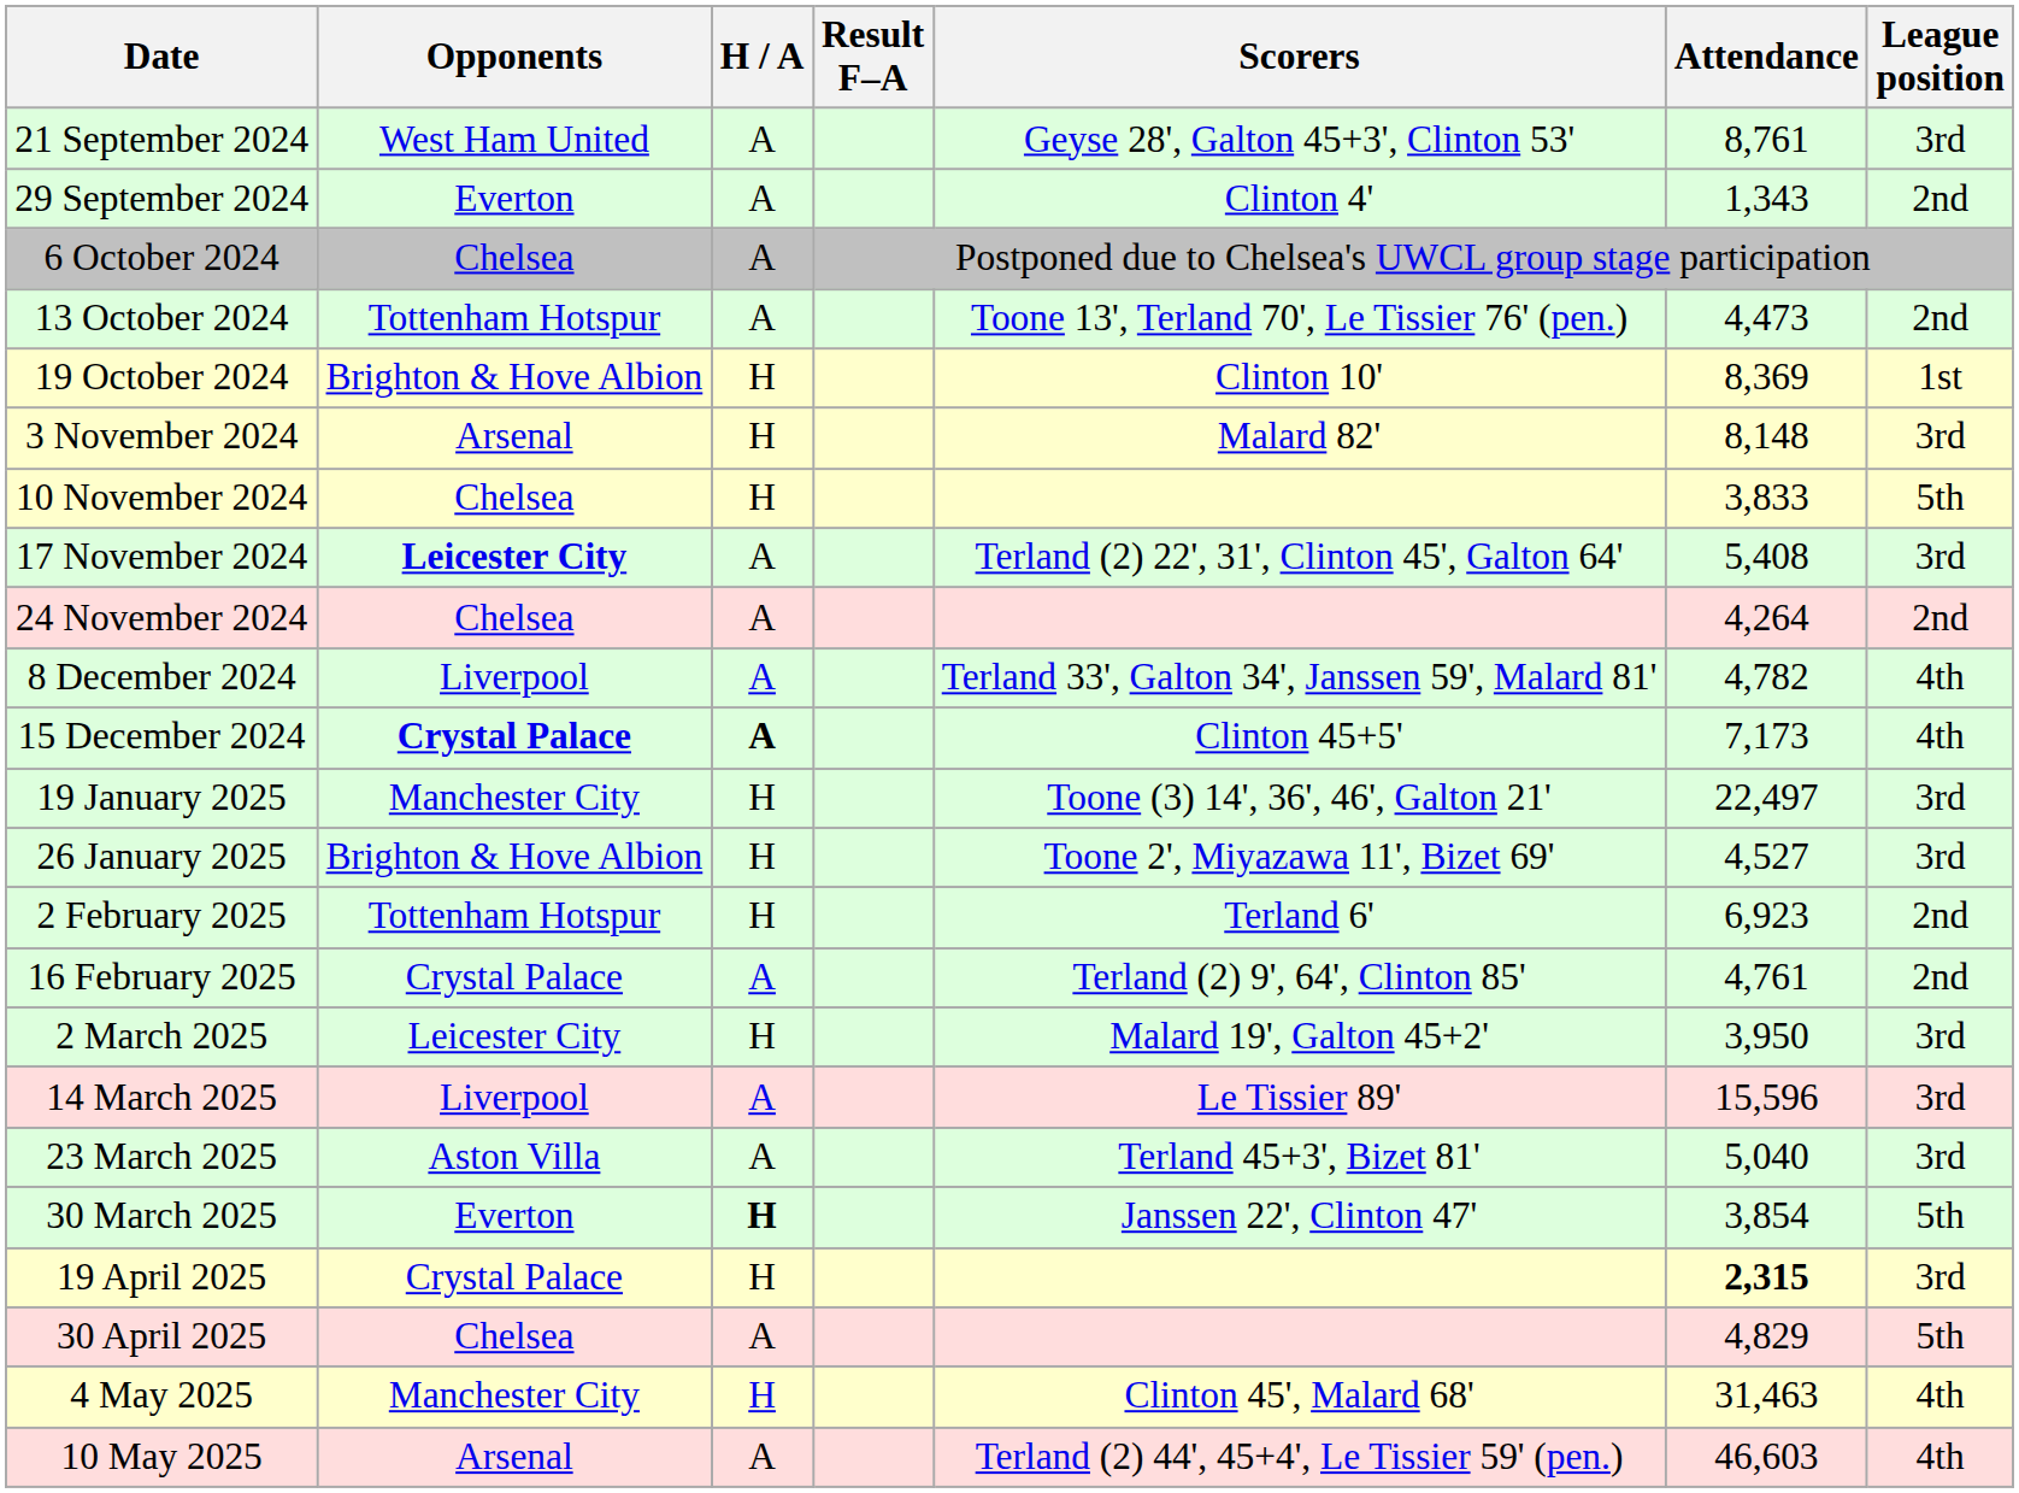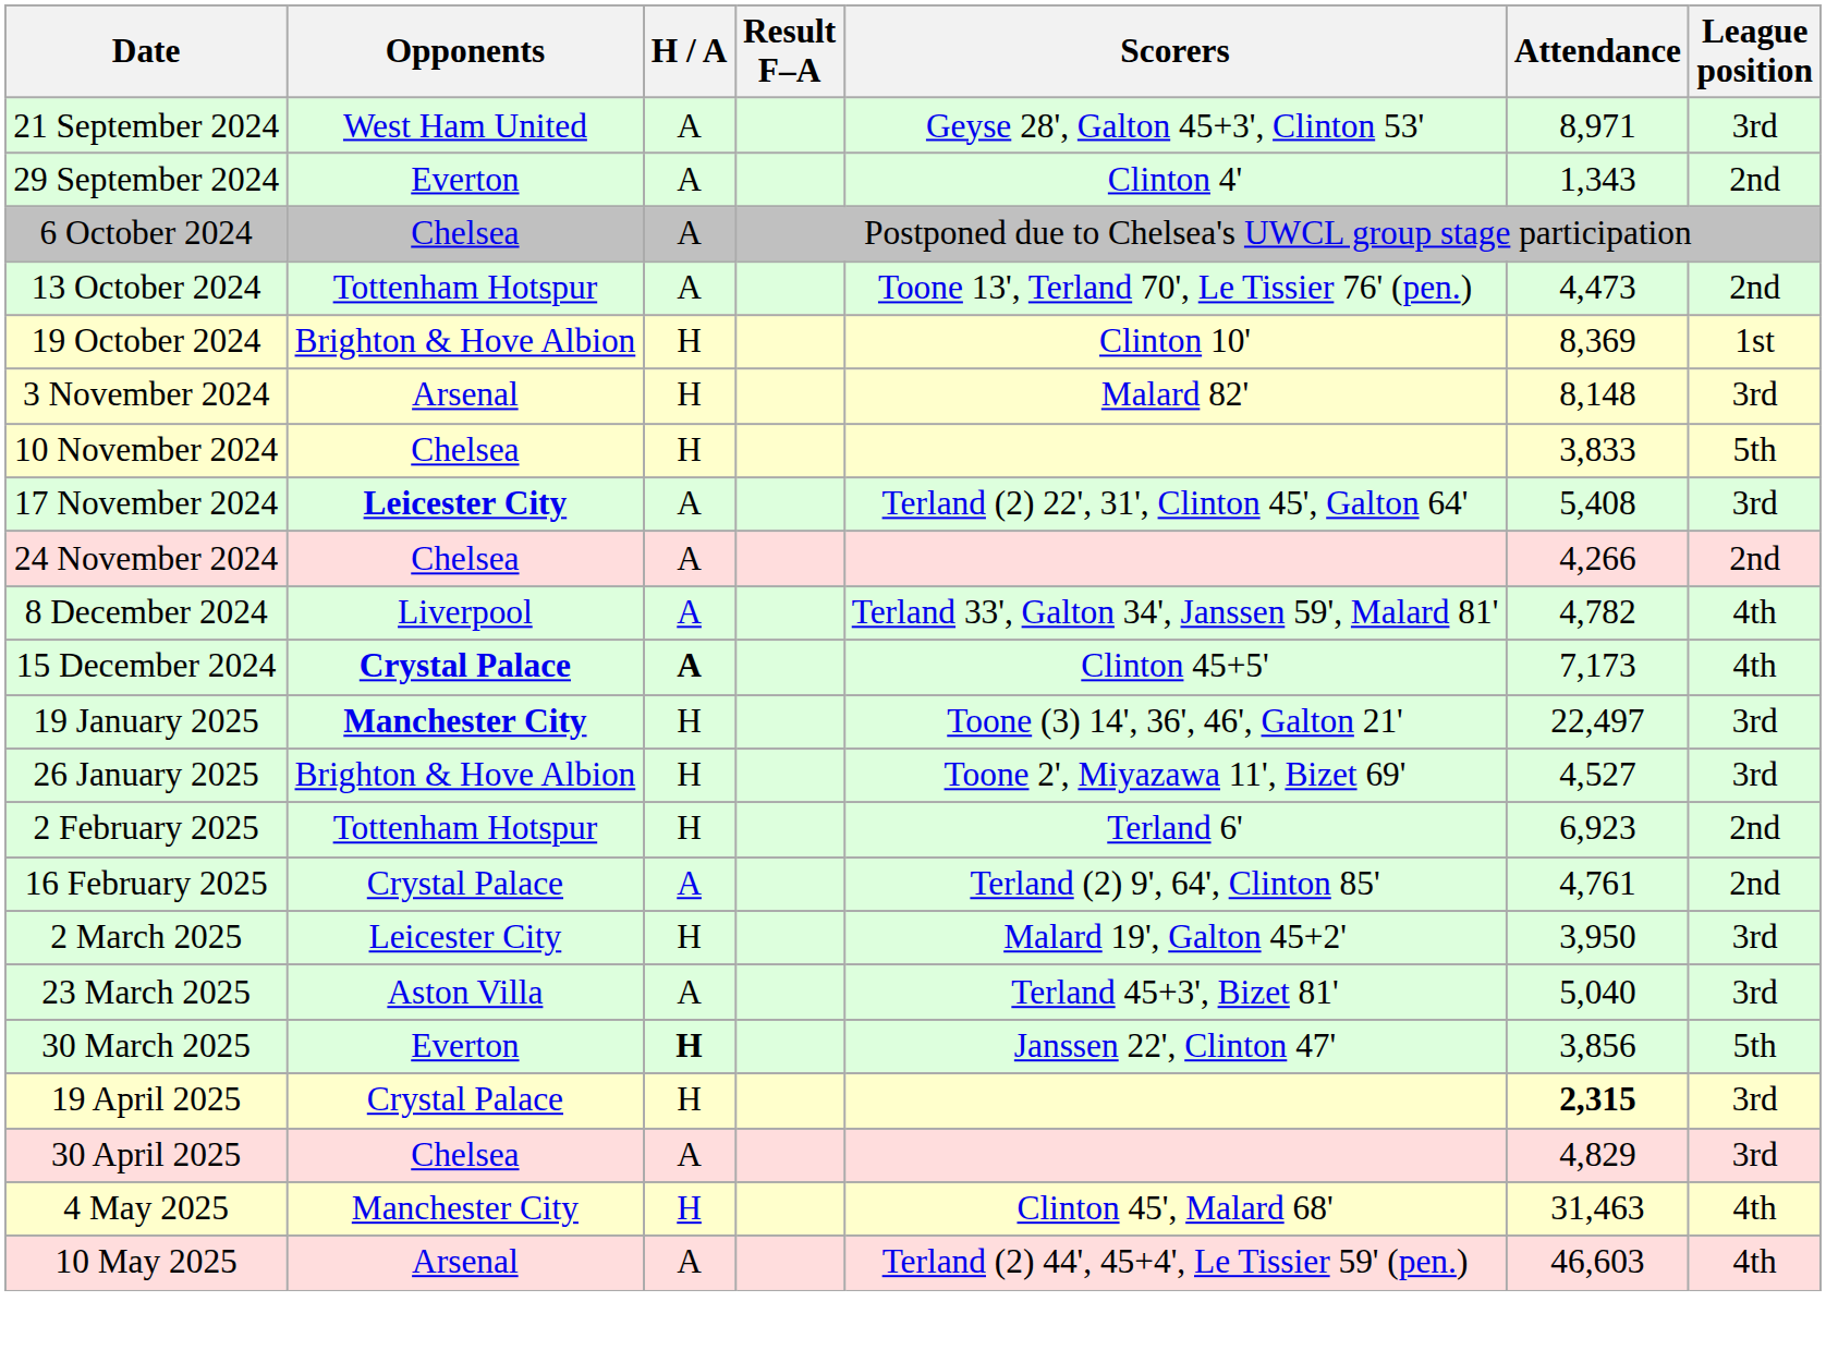 <table class="wikitable" style="text-align:center">
 <tr>
 <th>Date</th>
 <th>Opponents</th>
 <th>H / A</th>
 <th>Result<br>F–A</th>
 <th>Scorers</th>
 <th>Attendance</th>
 <th>League<br>position</th>
 </tr>
 <tr bgcolor=#ddffdd>
 <td>21 September 2024</td>
 <td><a href='#'>West Ham United</a></td>
 <td>A</td>
 <td></td>
 <td><a href='#'>Geyse</a> 28', <a href='#'>Galton</a> 45+3', <a href='#'>Clinton</a> 53'</td>
-<td>8,761</td>
+<td>8,971</td>
 <td>3rd</td>
 </tr>
 <tr bgcolor=#ddffdd>
 <td>29 September 2024</td>
 <td><a href='#'>Everton</a></td>
 <td>A</td>
 <td></td>
 <td><a href='#'>Clinton</a> 4'</td>
 <td>1,343</td>
 <td>2nd</td>
 </tr>
 <tr bgcolor=#C0C0C0>
 <td>6 October 2024</td>
 <td><a href='#'>Chelsea</a></td>
 <td>A</td>
 <td colspan=4>Postponed due to Chelsea's <a href='#'>UWCL group stage</a> participation</td>
 </tr>
 <tr bgcolor=#ddffdd>
 <td>13 October 2024</td>
 <td><a href='#'>Tottenham Hotspur</a></td>
 <td>A</td>
 <td></td>
 <td><a href='#'>Toone</a> 13', <a href='#'>Terland</a> 70', <a href='#'>Le Tissier</a> 76' (<a href='#'>pen.</a>)</td>
 <td>4,473</td>
 <td>2nd</td>
 </tr>
 <tr bgcolor=#ffffcc>
 <td>19 October 2024</td>
 <td><a href='#'>Brighton & Hove Albion</a></td>
 <td>H</td>
 <td></td>
 <td><a href='#'>Clinton</a> 10'</td>
 <td>8,369</td>
 <td>1st</td>
 </tr>
 <tr bgcolor=#ffffcc>
 <td>3 November 2024</td>
 <td><a href='#'>Arsenal</a></td>
 <td>H</td>
 <td></td>
 <td><a href='#'>Malard</a> 82'</td>
 <td>8,148</td>
 <td>3rd</td>
 </tr>
 <tr bgcolor=#ffffcc>
 <td>10 November 2024</td>
 <td><a href='#'>Chelsea</a></td>
 <td>H</td>
 <td></td>
 <td></td>
 <td>3,833</td>
 <td>5th</td>
 </tr>
 <tr bgcolor=#ddffdd>
 <td>17 November 2024</td>
 <td><strong><a href='#'>Leicester City</a></strong></td>
 <td>A</td>
 <td></td>
 <td><a href='#'>Terland</a> (2) 22', 31', <a href='#'>Clinton</a> 45', <a href='#'>Galton</a> 64'</td>
 <td>5,408</td>
 <td>3rd</td>
 </tr>
 <tr bgcolor=#ffdddd>
 <td>24 November 2024</td>
 <td><a href='#'>Chelsea</a></td>
 <td>A</td>
 <td></td>
 <td></td>
-<td>4,264</td>
+<td>4,266</td>
 <td>2nd</td>
 </tr>
 <tr bgcolor=#ddffdd>
 <td>8 December 2024</td>
 <td><a href='#'>Liverpool</a></td>
 <td><a href='#'>A</a></td>
 <td></td>
 <td><a href='#'>Terland</a> 33', <a href='#'>Galton</a> 34', <a href='#'>Janssen</a> 59', <a href='#'>Malard</a> 81'</td>
 <td>4,782</td>
 <td>4th</td>
 </tr>
 <tr bgcolor=#ddffdd>
 <td>15 December 2024</td>
 <td><strong><a href='#'>Crystal Palace</a></strong></td>
 <td><strong>A</strong></td>
 <td></td>
 <td><a href='#'>Clinton</a> 45+5'</td>
 <td>7,173</td>
 <td>4th</td>
 </tr>
 <tr bgcolor=#ddffdd>
 <td>19 January 2025</td>
-<td><a href='#'>Manchester City</a></td>
+<td><strong><a href='#'>Manchester City</a></strong></td>
 <td>H</td>
 <td></td>
 <td><a href='#'>Toone</a> (3) 14', 36', 46', <a href='#'>Galton</a> 21'</td>
 <td>22,497</td>
 <td>3rd</td>
 </tr>
 <tr bgcolor=#ddffdd>
 <td>26 January 2025</td>
 <td><a href='#'>Brighton & Hove Albion</a></td>
 <td>H</td>
 <td></td>
 <td><a href='#'>Toone</a> 2', <a href='#'>Miyazawa</a> 11', <a href='#'>Bizet</a> 69'</td>
 <td>4,527</td>
 <td>3rd</td>
 </tr>
 <tr bgcolor=#ddffdd>
 <td>2 February 2025</td>
 <td><a href='#'>Tottenham Hotspur</a></td>
 <td>H</td>
 <td></td>
 <td><a href='#'>Terland</a> 6'</td>
 <td>6,923</td>
 <td>2nd</td>
 </tr>
 <tr bgcolor=#ddffdd>
 <td>16 February 2025</td>
 <td><a href='#'>Crystal Palace</a></td>
 <td><a href='#'>A</a></td>
 <td></td>
 <td><a href='#'>Terland</a> (2) 9', 64', <a href='#'>Clinton</a> 85'</td>
 <td>4,761</td>
 <td>2nd</td>
 </tr>
 <tr bgcolor=#ddffdd>
 <td>2 March 2025</td>
 <td><a href='#'>Leicester City</a></td>
 <td>H</td>
 <td></td>
 <td><a href='#'>Malard</a> 19', <a href='#'>Galton</a> 45+2'</td>
 <td>3,950</td>
 <td>3rd</td>
 </tr>
-<tr bgcolor=#ffdddd>
-<td>14 March 2025</td>
-<td><a href='#'>Liverpool</a></td>
-<td><a href='#'>A</a></td>
-<td></td>
-<td><a href='#'>Le Tissier</a> 89'</td>
-<td>15,596</td>
-<td>3rd</td>
-</tr>
 <tr bgcolor=#ddffdd>
 <td>23 March 2025</td>
 <td><a href='#'>Aston Villa</a></td>
 <td>A</td>
 <td></td>
 <td><a href='#'>Terland</a> 45+3', <a href='#'>Bizet</a> 81'</td>
 <td>5,040</td>
 <td>3rd</td>
 </tr>
 <tr bgcolor=#ddffdd>
 <td>30 March 2025</td>
 <td><a href='#'>Everton</a></td>
 <td><strong>H</strong></td>
 <td></td>
 <td><a href='#'>Janssen</a> 22', <a href='#'>Clinton</a> 47'</td>
-<td>3,854</td>
+<td>3,856</td>
 <td>5th</td>
 </tr>
 <tr bgcolor=#ffffcc>
 <td>19 April 2025</td>
 <td><a href='#'>Crystal Palace</a></td>
 <td>H</td>
 <td></td>
 <td></td>
 <td><strong>2,315</strong></td>
 <td>3rd</td>
 </tr>
 <tr bgcolor=#ffdddd>
 <td>30 April 2025</td>
 <td><a href='#'>Chelsea</a></td>
 <td>A</td>
 <td></td>
 <td></td>
 <td>4,829</td>
-<td>5th</td>
+<td>3rd</td>
 </tr>
 <tr bgcolor=#ffffcc>
 <td>4 May 2025</td>
 <td><a href='#'>Manchester City</a></td>
 <td><a href='#'>H</a></td>
 <td></td>
 <td><a href='#'>Clinton</a> 45', <a href='#'>Malard</a> 68'</td>
 <td>31,463</td>
 <td>4th</td>
 </tr>
 <tr bgcolor=#ffdddd>
 <td>10 May 2025</td>
 <td><a href='#'>Arsenal</a></td>
 <td>A</td>
 <td></td>
 <td><a href='#'>Terland</a> (2) 44', 45+4', <a href='#'>Le Tissier</a> 59' (<a href='#'>pen.</a>)</td>
 <td>46,603</td>
 <td>4th</td>
 </tr>
 </table>
